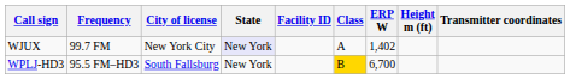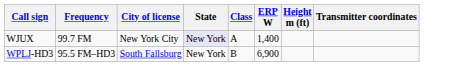 <table class="wikitable sortable">
 <tr>
 <th><a href='#'>Call sign</a></th>
 <th data-sort-type="number"><a href='#'>Frequency</a></th>
 <th><a href='#'>City of license</a></th>
 <th>State</th>
-<th data-sort-type="number"><a href='#'>Facility ID</a></th>
 <th><a href='#'>Class</a></th>
 <th data-sort-type="number"><a href='#'>ERP</a><br>W</th>
 <th data-sort-type="number"><a href='#'>Height</a><br>m (ft)</th>
 <th class="unsortable">Transmitter coordinates</th>
 </tr>
 <tr>
 <td>WJUX</td>
 <td>99.7 FM</td>
 <td>New York City</td>
 <td style="background: lavender;">New York</td>
-<td></td>
 <td>A</td>
-<td>1,402</td>
+<td>1,400</td>
 <td></td>
 <td></td>
 </tr>
 <tr>
 <td><a href='#'>WPLJ</a>-HD3</td>
 <td>95.5 FM–HD3</td>
 <td><a href='#'>South Fallsburg</a></td>
 <td>New York</td>
-<td></td>
-<td style="background: gold;">B</td>
-<td>6,700</td>
+<td>B</td>
+<td>6,900</td>
 <td></td>
 <td></td>
 </tr>
 </table>
